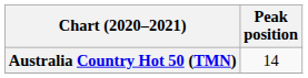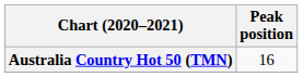 <table class="wikitable sortable plainrowheaders" style="text-align:center">
 <tr>
 <th scope="col">Chart (2020–2021)</th>
 <th scope="col">Peak<br>position</th>
 </tr>
 <tr>
 <th scope="row">Australia <a href='#'>Country Hot 50</a> (<a href='#'>TMN</a>)</th>
-<td>14</td>
+<td>16</td>
 </tr>
 <tr>
 </tr>
 <tr>
 </tr>
 <tr>
 </tr>
 <tr>
 </tr>
 <tr>
 </tr>
 </table>
